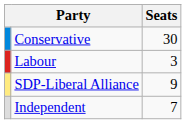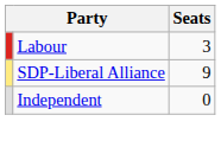 <table class="wikitable">
 <tr>
 <th colspan=2>Party</th>
 <th>Seats</th>
-</tr>
-<tr>
-<th style="background-color: #0087DC"></th>
-<td><a href='#'>Conservative</a></td>
-<td align=right>30</td>
 </tr>
 <tr>
 <th style="background-color: #DC241f"></th>
 <td><a href='#'>Labour</a></td>
 <td align=right>3</td>
 </tr>
 <tr>
 <th style="background-color: #ffeb80"></th>
 <td><a href='#'>SDP-Liberal Alliance</a></td>
 <td align=right>9</td>
 </tr>
 <tr>
 <th style="background-color: #DDDDDD"></th>
 <td><a href='#'>Independent</a></td>
-<td align=right>7</td>
+<td align=right>0</td>
 </tr>
 </table>
